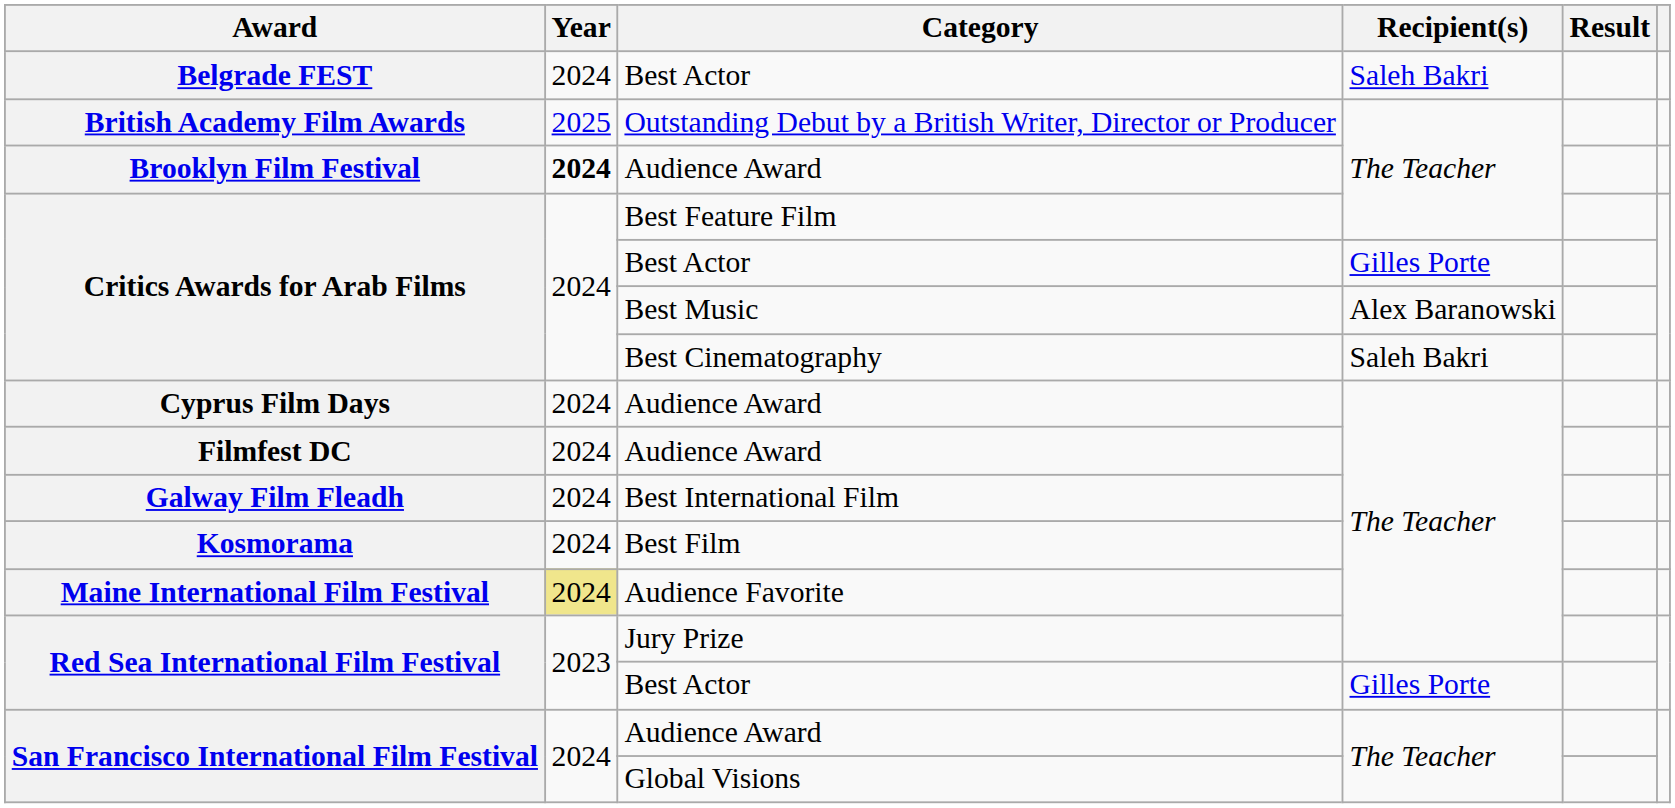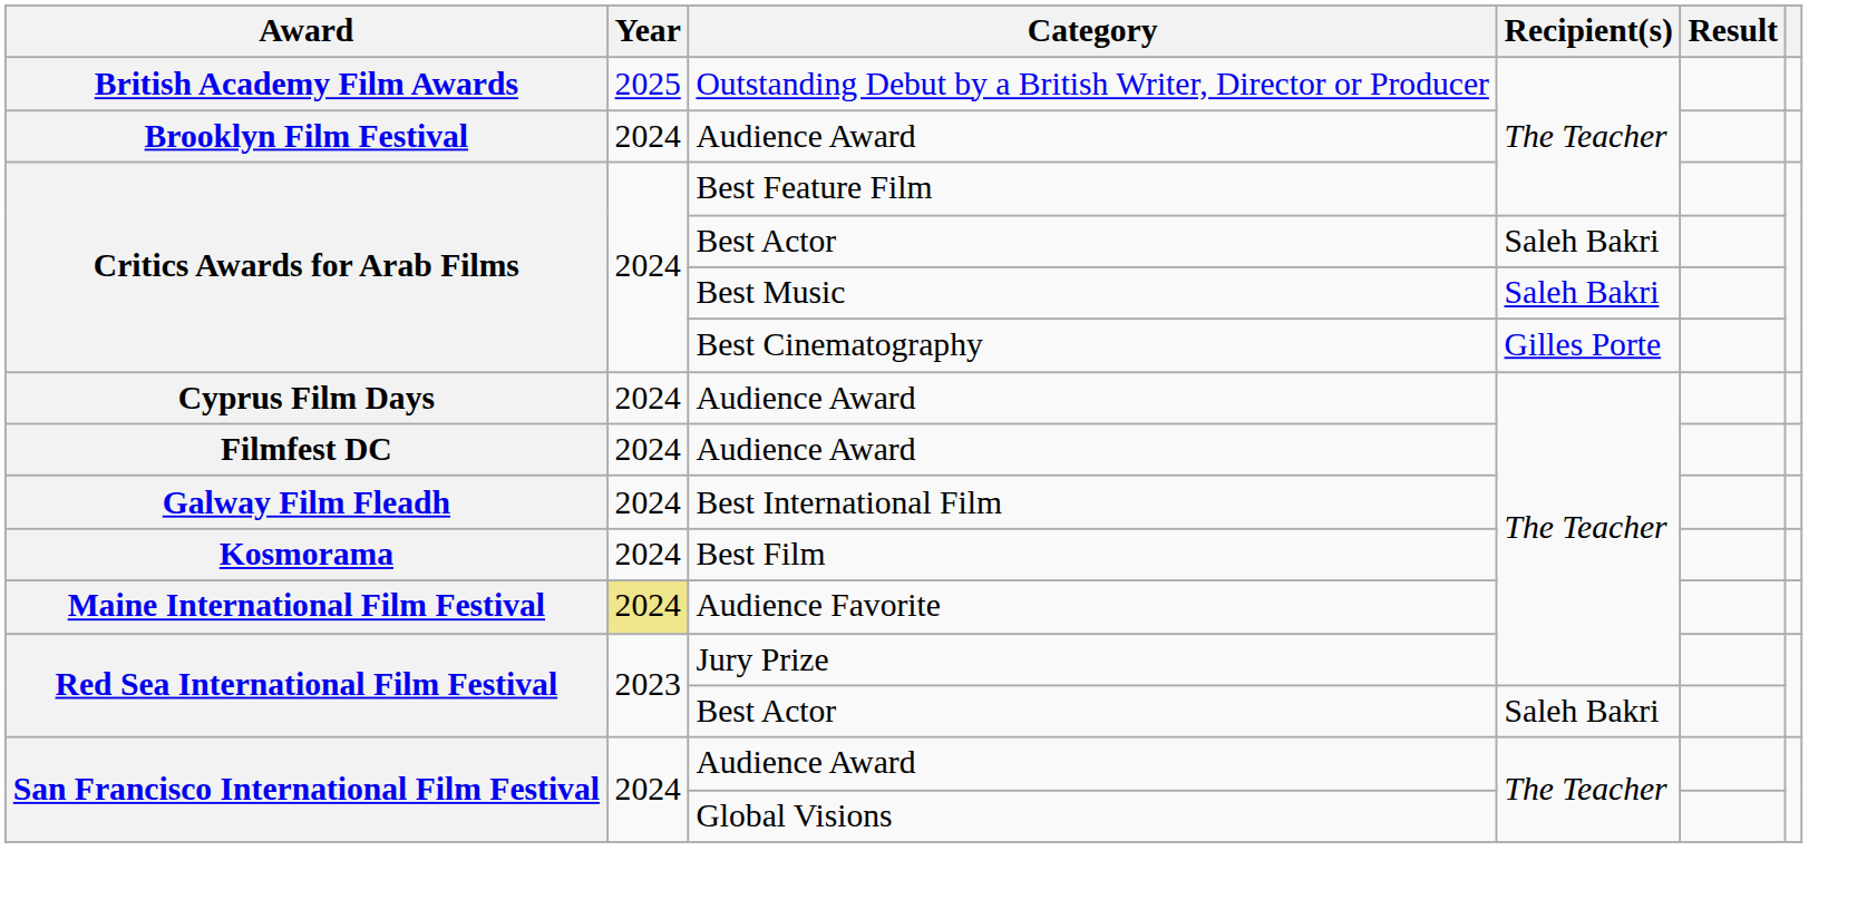 <table class="wikitable plainrowheaders sortable">
 <tr>
 <th>Award</th>
 <th>Year</th>
 <th>Category</th>
 <th>Recipient(s)</th>
 <th>Result</th>
 <th class="unsortable"></th>
-</tr>
-<tr>
-<th scope="row"><a href='#'>Belgrade FEST</a></th>
-<td>2024</td>
-<td>Best Actor</td>
-<td><a href='#'>Saleh Bakri</a></td>
-<td></td>
-<td></td>
 </tr>
 <tr>
 <th scope="row"><a href='#'>British Academy Film Awards</a></th>
 <td><a href='#'>2025</a></td>
 <td><a href='#'>Outstanding Debut by a British Writer, Director or Producer</a></td>
 <td rowspan="3"><em>The Teacher</em></td>
 <td></td>
 <td></td>
 </tr>
 <tr>
 <th scope="row"><a href='#'>Brooklyn Film Festival</a></th>
-<td><strong>2024</strong></td>
+<td>2024</td>
 <td>Audience Award</td>
 <td></td>
 <td></td>
 </tr>
 <tr>
 <th rowspan="4" scope="row">Critics Awards for Arab Films</th>
 <td rowspan="4">2024</td>
 <td>Best Feature Film</td>
 <td></td>
 <td rowspan="4"></td>
 </tr>
 <tr>
 <td>Best Actor</td>
-<td><a href='#'>Gilles Porte</a></td>
+<td>Saleh Bakri</td>
 <td></td>
 </tr>
 <tr>
 <td>Best Music</td>
-<td>Alex Baranowski</td>
+<td><a href='#'>Saleh Bakri</a></td>
 <td></td>
 </tr>
 <tr>
 <td>Best Cinematography</td>
-<td>Saleh Bakri</td>
+<td><a href='#'>Gilles Porte</a></td>
 <td></td>
 </tr>
 <tr>
 <th scope="row">Cyprus Film Days</th>
 <td>2024</td>
 <td>Audience Award</td>
 <td rowspan="6"><em>The Teacher</em></td>
 <td></td>
 <td></td>
 </tr>
 <tr>
 <th scope="row">Filmfest DC</th>
 <td>2024</td>
 <td>Audience Award</td>
 <td></td>
 <td></td>
 </tr>
 <tr>
 <th scope="row"><a href='#'>Galway Film Fleadh</a></th>
 <td>2024</td>
 <td>Best International Film</td>
 <td></td>
 <td></td>
 </tr>
 <tr>
 <th scope="row"><a href='#'>Kosmorama</a></th>
 <td>2024</td>
 <td>Best Film</td>
 <td></td>
 <td></td>
 </tr>
 <tr>
 <th scope="row"><a href='#'>Maine International Film Festival</a></th>
 <td style="background: khaki;">2024</td>
 <td>Audience Favorite</td>
 <td></td>
 <td></td>
 </tr>
 <tr>
 <th rowspan="2" scope="row"><a href='#'>Red Sea International Film Festival</a></th>
 <td rowspan="2">2023</td>
 <td>Jury Prize</td>
 <td></td>
 <td rowspan="2"></td>
 </tr>
 <tr>
 <td>Best Actor</td>
-<td><a href='#'>Gilles Porte</a></td>
+<td>Saleh Bakri</td>
 <td></td>
 </tr>
 <tr>
 <th rowspan="2" scope="row"><a href='#'>San Francisco International Film Festival</a></th>
 <td rowspan="2">2024</td>
 <td>Audience Award</td>
 <td rowspan="2"><em>The Teacher</em></td>
 <td></td>
 <td rowspan="2"></td>
 </tr>
 <tr>
 <td>Global Visions</td>
 <td></td>
 </tr>
 </table>
